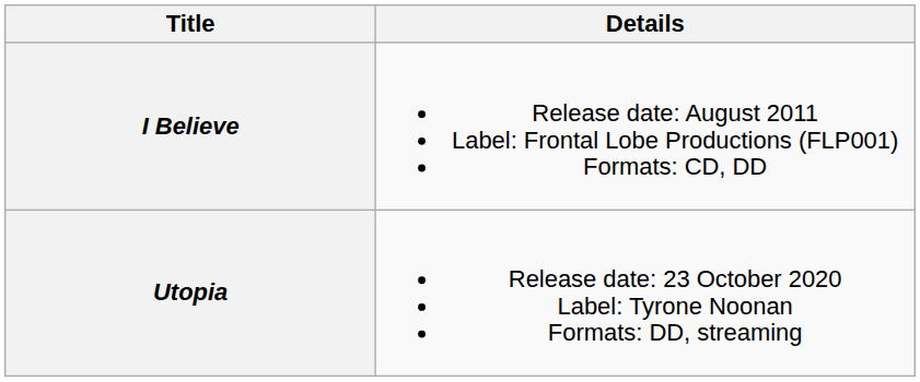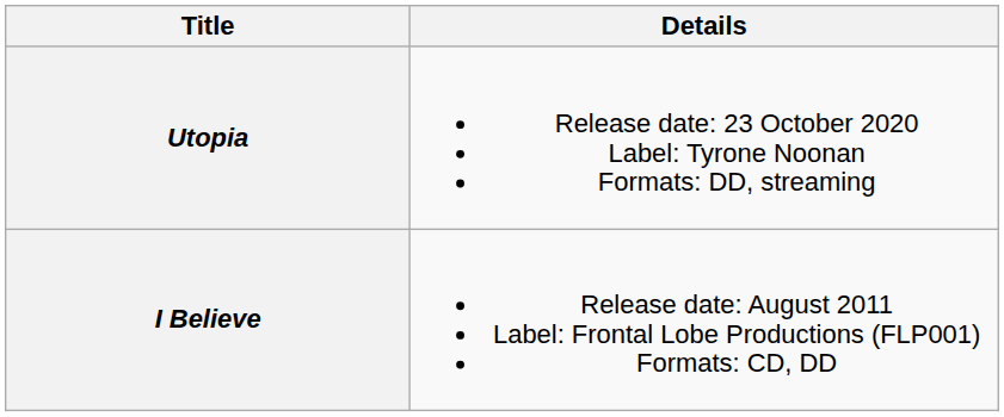 <table class="wikitable plainrowheaders" style="text-align:center;">
 <tr>
 <th rowspan="1" style="width:15em;">Title</th>
 <th rowspan="1" style="width:22em;">Details</th>
 </tr>
 <tr>
+<th scope="row"><em>Utopia</em></th>
+<td><br><ul><li>Release date: 23 October 2020</li><li>Label: Tyrone Noonan</li><li>Formats: DD, streaming</li></ul></td>
+</tr>
+<tr>
 <th scope="row"><em>I Believe</em></th>
 <td><br><ul><li>Release date: August 2011</li><li>Label: Frontal Lobe Productions (FLP001)</li><li>Formats: CD, DD</li></ul></td>
 </tr>
-<tr>
-<th scope="row"><em>Utopia</em></th>
-<td><br><ul><li>Release date: 23 October 2020</li><li>Label: Tyrone Noonan</li><li>Formats: DD, streaming</li></ul></td>
-</tr>
 </table>
